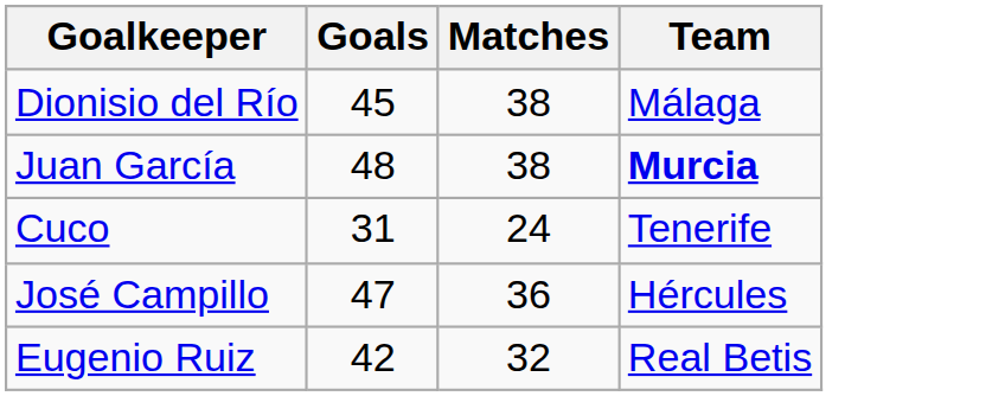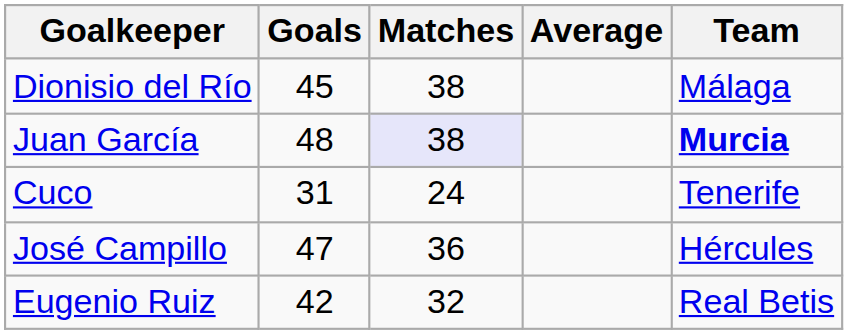 <table class="wikitable sortable" class="wikitable">
 <tr style="background:#ccc; text-align:center;">
 <th>Goalkeeper</th>
 <th>Goals</th>
 <th>Matches</th>
+<th>Average</th>
 <th>Team</th>
 </tr>
 <tr>
 <td> <a href='#'>Dionisio del Río</a></td>
 <td style="text-align:center;">45</td>
 <td style="text-align:center;">38</td>
+<td style="text-align:center;"></td>
 <td><a href='#'>Málaga</a></td>
 </tr>
 <tr>
 <td> <a href='#'>Juan García</a></td>
 <td style="text-align:center;">48</td>
-<td style="text-align:center;">38</td>
+<td style="background: lavender; text-align:center;">38</td>
+<td style="text-align:center;"></td>
 <td><strong><a href='#'>Murcia</a></strong></td>
 </tr>
 <tr>
 <td> <a href='#'>Cuco</a></td>
 <td style="text-align:center;">31</td>
 <td style="text-align:center;">24</td>
+<td style="text-align:center;"></td>
 <td><a href='#'>Tenerife</a></td>
 </tr>
 <tr>
 <td> <a href='#'>José Campillo</a></td>
 <td style="text-align:center;">47</td>
 <td style="text-align:center;">36</td>
+<td style="text-align:center;"></td>
 <td><a href='#'>Hércules</a></td>
 </tr>
 <tr>
 <td> <a href='#'>Eugenio Ruiz</a></td>
 <td style="text-align:center;">42</td>
 <td style="text-align:center;">32</td>
+<td style="text-align:center;"></td>
 <td><a href='#'>Real Betis</a></td>
 </tr>
 </table>
